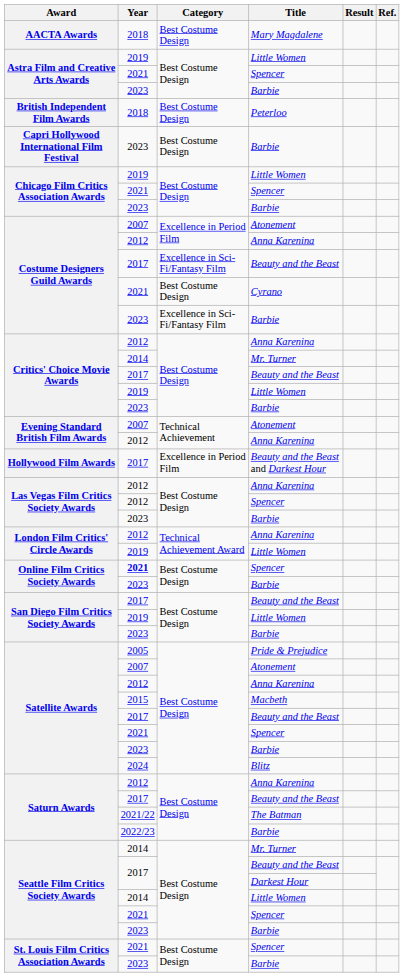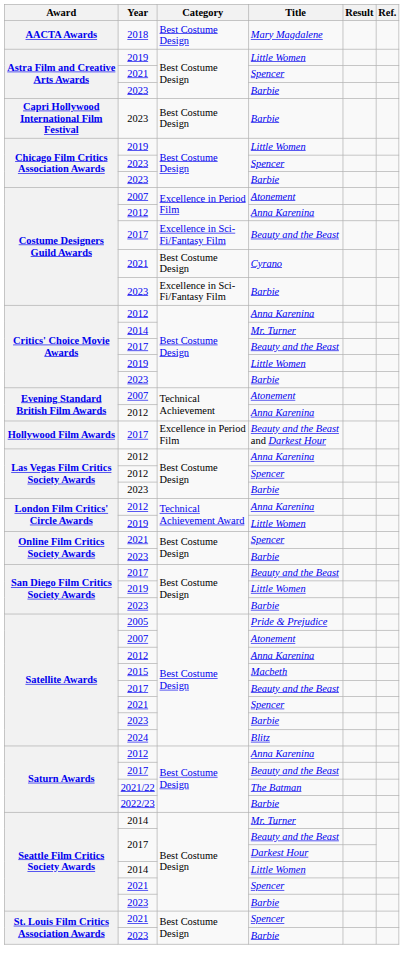 <table class="wikitable sortable">
 <tr>
 <th scope="col">Award</th>
 <th scope="col">Year</th>
 <th scope="col">Category</th>
 <th scope="col">Title</th>
 <th scope="col">Result</th>
 <th>Ref.</th>
 </tr>
 <tr>
 <th scope="row" style="text-align:center;"><a href='#'>AACTA Awards</a></th>
 <td style="text-align:center;"><a href='#'>2018</a></td>
 <td><a href='#'>Best Costume Design</a></td>
 <td><em><a href='#'>Mary Magdalene</a></em></td>
 <td></td>
 <td style="text-align:center;"></td>
 </tr>
 <tr>
 <th rowspan="3" scope="row" style="text-align:center;"><a href='#'>Astra Film and Creative Arts Awards</a></th>
 <td style="text-align:center;"><a href='#'>2019</a></td>
 <td rowspan="3">Best Costume Design</td>
 <td><em><a href='#'>Little Women</a></em></td>
 <td></td>
 <td style="text-align:center;"></td>
 </tr>
 <tr>
 <td style="text-align:center;"><a href='#'>2021</a></td>
 <td><em><a href='#'>Spencer</a></em></td>
 <td></td>
 <td style="text-align:center;"></td>
 </tr>
 <tr>
 <td style="text-align:center;"><a href='#'>2023</a></td>
 <td><em><a href='#'>Barbie</a></em></td>
 <td></td>
 <td style="text-align:center;"></td>
 </tr>
 <tr>
-<th scope="row" style="text-align:center;"><a href='#'>British Independent Film Awards</a></th>
-<td style="text-align:center;"><a href='#'>2018</a></td>
-<td><a href='#'>Best Costume Design</a></td>
-<td><em><a href='#'>Peterloo</a></em></td>
-<td></td>
-<td style="text-align:center;"></td>
-</tr>
-<tr>
 <th scope="row" style="text-align:center;"><a href='#'>Capri Hollywood International Film Festival</a></th>
 <td style="text-align:center;">2023</td>
 <td>Best Costume Design</td>
 <td><em><a href='#'>Barbie</a></em></td>
 <td></td>
 <td style="text-align:center;"></td>
 </tr>
 <tr>
 <th rowspan="3" scope="row" style="text-align:center;"><a href='#'>Chicago Film Critics Association Awards</a></th>
 <td style="text-align:center;"><a href='#'>2019</a></td>
 <td rowspan="3"><a href='#'>Best Costume Design</a></td>
 <td><em><a href='#'>Little Women</a></em></td>
 <td></td>
 <td style="text-align:center;"></td>
 </tr>
 <tr>
-<td style="text-align:center;"><a href='#'>2021</a></td>
+<td style="text-align:center;"><a href='#'>2023</a></td>
 <td><em><a href='#'>Spencer</a></em></td>
 <td></td>
 <td style="text-align:center;"></td>
 </tr>
 <tr>
 <td style="text-align:center;"><a href='#'>2023</a></td>
 <td><em><a href='#'>Barbie</a></em></td>
 <td></td>
 <td style="text-align:center;"></td>
 </tr>
 <tr>
 <th rowspan="5" scope="row" style="text-align:center;"><a href='#'>Costume Designers Guild Awards</a></th>
 <td style="text-align:center;"><a href='#'>2007</a></td>
 <td rowspan="2"><a href='#'>Excellence in Period Film</a></td>
 <td><em><a href='#'>Atonement</a></em></td>
 <td></td>
 <td style="text-align:center;"></td>
 </tr>
 <tr>
 <td style="text-align:center;"><a href='#'>2012</a></td>
 <td><em><a href='#'>Anna Karenina</a></em></td>
 <td></td>
 <td style="text-align:center;"></td>
 </tr>
 <tr>
 <td style="text-align:center;"><a href='#'>2017</a></td>
 <td><a href='#'>Excellence in Sci-Fi/Fantasy Film</a></td>
 <td><em><a href='#'>Beauty and the Beast</a></em></td>
 <td></td>
 <td style="text-align:center;"></td>
 </tr>
 <tr>
 <td style="text-align:center;"><a href='#'>2021</a></td>
 <td>Best Costume Design</td>
 <td><em><a href='#'>Cyrano</a></em></td>
 <td></td>
 <td style="text-align:center;"></td>
 </tr>
 <tr>
 <td style="text-align:center;"><a href='#'>2023</a></td>
 <td>Excellence in Sci-Fi/Fantasy Film</td>
 <td><em><a href='#'>Barbie</a></em></td>
 <td></td>
 <td style="text-align:center;"></td>
 </tr>
 <tr>
 <th rowspan="5" scope="row" style="text-align:center;"><a href='#'>Critics' Choice Movie Awards</a></th>
 <td style="text-align:center;"><a href='#'>2012</a></td>
 <td rowspan="5"><a href='#'>Best Costume Design</a></td>
 <td><em><a href='#'>Anna Karenina</a></em></td>
 <td></td>
 <td style="text-align:center;"></td>
 </tr>
 <tr>
 <td style="text-align:center;"><a href='#'>2014</a></td>
 <td><em><a href='#'>Mr. Turner</a></em></td>
 <td></td>
 <td style="text-align:center;"></td>
 </tr>
 <tr>
 <td style="text-align:center;"><a href='#'>2017</a></td>
 <td><em><a href='#'>Beauty and the Beast</a></em></td>
 <td></td>
 <td style="text-align:center;"></td>
 </tr>
 <tr>
 <td style="text-align:center;"><a href='#'>2019</a></td>
 <td><em><a href='#'>Little Women</a></em></td>
 <td></td>
 <td style="text-align:center;"></td>
 </tr>
 <tr>
 <td style="text-align:center;"><a href='#'>2023</a></td>
 <td><em><a href='#'>Barbie</a></em></td>
 <td></td>
 <td style="text-align:center;"></td>
 </tr>
 <tr>
 <th rowspan="2" scope="row" style="text-align:center;"><a href='#'>Evening Standard British Film Awards</a></th>
 <td style="text-align:center;"><a href='#'>2007</a></td>
 <td rowspan="2">Technical Achievement</td>
 <td><em><a href='#'>Atonement</a></em></td>
 <td></td>
 <td style="text-align:center;"></td>
 </tr>
 <tr>
 <td style="text-align:center;">2012</td>
 <td><em><a href='#'>Anna Karenina</a></em></td>
 <td></td>
 <td style="text-align:center;"></td>
 </tr>
 <tr>
 <th scope="row" style="text-align:center;"><a href='#'>Hollywood Film Awards</a></th>
 <td style="text-align:center;"><a href='#'>2017</a></td>
 <td>Excellence in Period Film</td>
 <td><em><a href='#'>Beauty and the Beast</a></em> and <em><a href='#'>Darkest Hour</a></em></td>
 <td></td>
 <td style="text-align:center;"></td>
 </tr>
 <tr>
 <th rowspan="3" scope="row" style="text-align:center;"><a href='#'>Las Vegas Film Critics Society Awards</a></th>
 <td style="text-align:center;">2012</td>
 <td rowspan="3">Best Costume Design</td>
 <td><em><a href='#'>Anna Karenina</a></em></td>
 <td></td>
 <td style="text-align:center;"></td>
 </tr>
 <tr>
 <td style="text-align:center;">2012</td>
 <td><em><a href='#'>Spencer</a></em></td>
 <td></td>
 <td style="text-align:center;"></td>
 </tr>
 <tr>
 <td style="text-align:center;">2023</td>
 <td><em><a href='#'>Barbie</a></em></td>
 <td></td>
 <td style="text-align:center;"></td>
 </tr>
 <tr>
 <th rowspan="2" scope="row" style="text-align:center;"><a href='#'>London Film Critics' Circle Awards</a></th>
 <td style="text-align:center;"><a href='#'>2012</a></td>
 <td rowspan="2"><a href='#'>Technical Achievement Award</a></td>
 <td><em><a href='#'>Anna Karenina</a></em> <br> </td>
 <td></td>
 <td style="text-align:center;"></td>
 </tr>
 <tr>
 <td style="text-align:center;"><a href='#'>2019</a></td>
 <td><em><a href='#'>Little Women</a></em> <br> </td>
 <td></td>
 <td style="text-align:center;"></td>
 </tr>
 <tr>
 <th rowspan="2" scope="row" style="text-align:center;"><a href='#'>Online Film Critics Society Awards</a></th>
-<td style="text-align:center;"><strong><a href='#'>2021</a></strong></td>
+<td style="text-align:center;"><a href='#'>2021</a></td>
 <td rowspan="2">Best Costume Design</td>
 <td><em><a href='#'>Spencer</a></em></td>
 <td></td>
 <td style="text-align:center;"></td>
 </tr>
 <tr>
 <td style="text-align:center;"><a href='#'>2023</a></td>
 <td><em><a href='#'>Barbie</a></em></td>
 <td></td>
 <td style="text-align:center;"></td>
 </tr>
 <tr>
 <th rowspan="3" scope="row" style="text-align:center;"><a href='#'>San Diego Film Critics Society Awards</a></th>
 <td style="text-align:center;"><a href='#'>2017</a></td>
 <td rowspan="3">Best Costume Design</td>
 <td><em><a href='#'>Beauty and the Beast</a></em></td>
 <td></td>
 <td style="text-align:center;"></td>
 </tr>
 <tr>
 <td style="text-align:center;"><a href='#'>2019</a></td>
 <td><em><a href='#'>Little Women</a></em></td>
 <td></td>
 <td style="text-align:center;"></td>
 </tr>
 <tr>
 <td style="text-align:center;"><a href='#'>2023</a></td>
 <td><em><a href='#'>Barbie</a></em></td>
 <td></td>
 <td style="text-align:center;"></td>
 </tr>
 <tr>
 <th rowspan="8" scope="row" style="text-align:center;"><a href='#'>Satellite Awards</a></th>
 <td style="text-align:center;"><a href='#'>2005</a></td>
 <td rowspan="8"><a href='#'>Best Costume Design</a></td>
 <td><em><a href='#'>Pride & Prejudice</a></em></td>
 <td></td>
 <td style="text-align:center;"></td>
 </tr>
 <tr>
 <td style="text-align:center;"><a href='#'>2007</a></td>
 <td><em><a href='#'>Atonement</a></em></td>
 <td></td>
 <td style="text-align:center;"></td>
 </tr>
 <tr>
 <td style="text-align:center;"><a href='#'>2012</a></td>
 <td><em><a href='#'>Anna Karenina</a></em></td>
 <td></td>
 <td style="text-align:center;"></td>
 </tr>
 <tr>
 <td style="text-align:center;"><a href='#'>2015</a></td>
 <td><em><a href='#'>Macbeth</a></em></td>
 <td></td>
 <td style="text-align:center;"></td>
 </tr>
 <tr>
 <td style="text-align:center;"><a href='#'>2017</a></td>
 <td><em><a href='#'>Beauty and the Beast</a></em></td>
 <td></td>
 <td style="text-align:center;"></td>
 </tr>
 <tr>
 <td style="text-align:center;"><a href='#'>2021</a></td>
 <td><em><a href='#'>Spencer</a></em></td>
 <td></td>
 <td style="text-align:center;"></td>
 </tr>
 <tr>
 <td style="text-align:center;"><a href='#'>2023</a></td>
 <td><em><a href='#'>Barbie</a></em></td>
 <td></td>
 <td style="text-align:center;"></td>
 </tr>
 <tr>
 <td style="text-align:center;"><a href='#'>2024</a></td>
 <td><em><a href='#'>Blitz</a></em></td>
 <td></td>
 <td style="text-align:center;"></td>
 </tr>
 <tr>
 <th rowspan="4" scope="row" style="text-align:center;"><a href='#'>Saturn Awards</a></th>
 <td style="text-align:center;"><a href='#'>2012</a></td>
 <td rowspan="4"><a href='#'>Best Costume Design</a></td>
 <td><em><a href='#'>Anna Karenina</a></em></td>
 <td></td>
 <td style="text-align:center;"></td>
 </tr>
 <tr>
 <td style="text-align:center;"><a href='#'>2017</a></td>
 <td><em><a href='#'>Beauty and the Beast</a></em></td>
 <td></td>
 <td style="text-align:center;"></td>
 </tr>
 <tr>
 <td style="text-align:center;"><a href='#'>2021/22</a></td>
 <td><em><a href='#'>The Batman</a></em></td>
 <td></td>
 <td style="text-align:center;"></td>
 </tr>
 <tr>
 <td style="text-align:center;"><a href='#'>2022/23</a></td>
 <td><em><a href='#'>Barbie</a></em></td>
 <td></td>
 <td style="text-align:center;"></td>
 </tr>
 <tr>
 <th rowspan="6" scope="row" style="text-align:center;"><a href='#'>Seattle Film Critics Society Awards</a></th>
 <td style="text-align:center;">2014</td>
 <td rowspan="6">Best Costume Design</td>
 <td><em><a href='#'>Mr. Turner</a></em></td>
 <td></td>
 <td style="text-align:center;"></td>
 </tr>
 <tr>
 <td rowspan="2" style="text-align:center;">2017</td>
 <td><em><a href='#'>Beauty and the Beast</a></em></td>
 <td></td>
 <td rowspan="2" style="text-align:center;"></td>
 </tr>
 <tr>
 <td><em><a href='#'>Darkest Hour</a></em></td>
 <td></td>
 </tr>
 <tr>
 <td style="text-align:center;">2014</td>
 <td><em><a href='#'>Little Women</a></em></td>
 <td></td>
 <td style="text-align:center;"></td>
 </tr>
 <tr>
 <td style="text-align:center;"><a href='#'>2021</a></td>
 <td><em><a href='#'>Spencer</a></em></td>
 <td></td>
 <td style="text-align:center;"></td>
 </tr>
 <tr>
 <td style="text-align:center;"><a href='#'>2023</a></td>
 <td><em><a href='#'>Barbie</a></em></td>
 <td></td>
 <td style="text-align:center;"></td>
 </tr>
 <tr>
 <th rowspan="2" scope="row" style="text-align:center;"><a href='#'>St. Louis Film Critics Association Awards</a></th>
 <td style="text-align:center;"><a href='#'>2021</a></td>
 <td rowspan="2">Best Costume Design</td>
 <td><em><a href='#'>Spencer</a></em></td>
 <td></td>
 <td style="text-align:center;"></td>
 </tr>
 <tr>
 <td style="text-align:center;"><a href='#'>2023</a></td>
 <td><em><a href='#'>Barbie</a></em></td>
 <td></td>
 <td style="text-align:center;"></td>
 </tr>
 </table>
